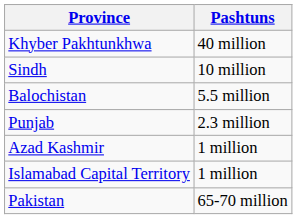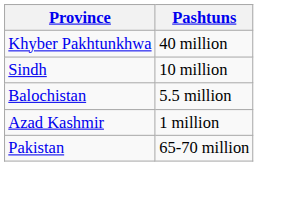 <table class="wikitable">
 <tr>
 <th><a href='#'>Province</a></th>
 <th><a href='#'>Pashtuns</a></th>
 </tr>
 <tr>
 <td> <a href='#'>Khyber Pakhtunkhwa</a></td>
 <td>40 million</td>
 </tr>
 <tr>
 <td> <a href='#'>Sindh</a></td>
 <td>10 million</td>
 </tr>
 <tr =>
 <td> <a href='#'>Balochistan</a></td>
 <td>5.5 million </td>
 </tr>
 <tr>
-<td> <a href='#'>Punjab</a></td>
-<td>2.3 million </td>
-</tr>
-<tr>
 <td> <a href='#'>Azad Kashmir</a></td>
-<td>1 million </td>
-</tr>
-<tr>
-<td> <a href='#'>Islamabad Capital Territory</a></td>
 <td>1 million </td>
 </tr>
 <tr>
 <td> <a href='#'>Pakistan</a></td>
 <td>65-70 million</td>
 </tr>
 </table>
